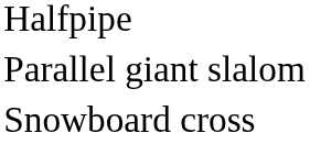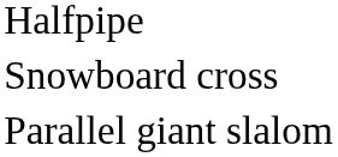 <table>
 <tr valign="top">
 <td>Halfpipe <br></td>
+<td></td>
+<td></td>
+<td></td>
+</tr>
+<tr valign="top">
+<td>Snowboard cross <br></td>
 <td></td>
 <td></td>
 <td></td>
 </tr>
 <tr valign="top">
 <td>Parallel giant slalom <br></td>
 <td></td>
 <td></td>
 <td></td>
 </tr>
-<tr valign="top">
-<td>Snowboard cross <br></td>
-<td></td>
-<td></td>
-<td></td>
-</tr>
 </table>
